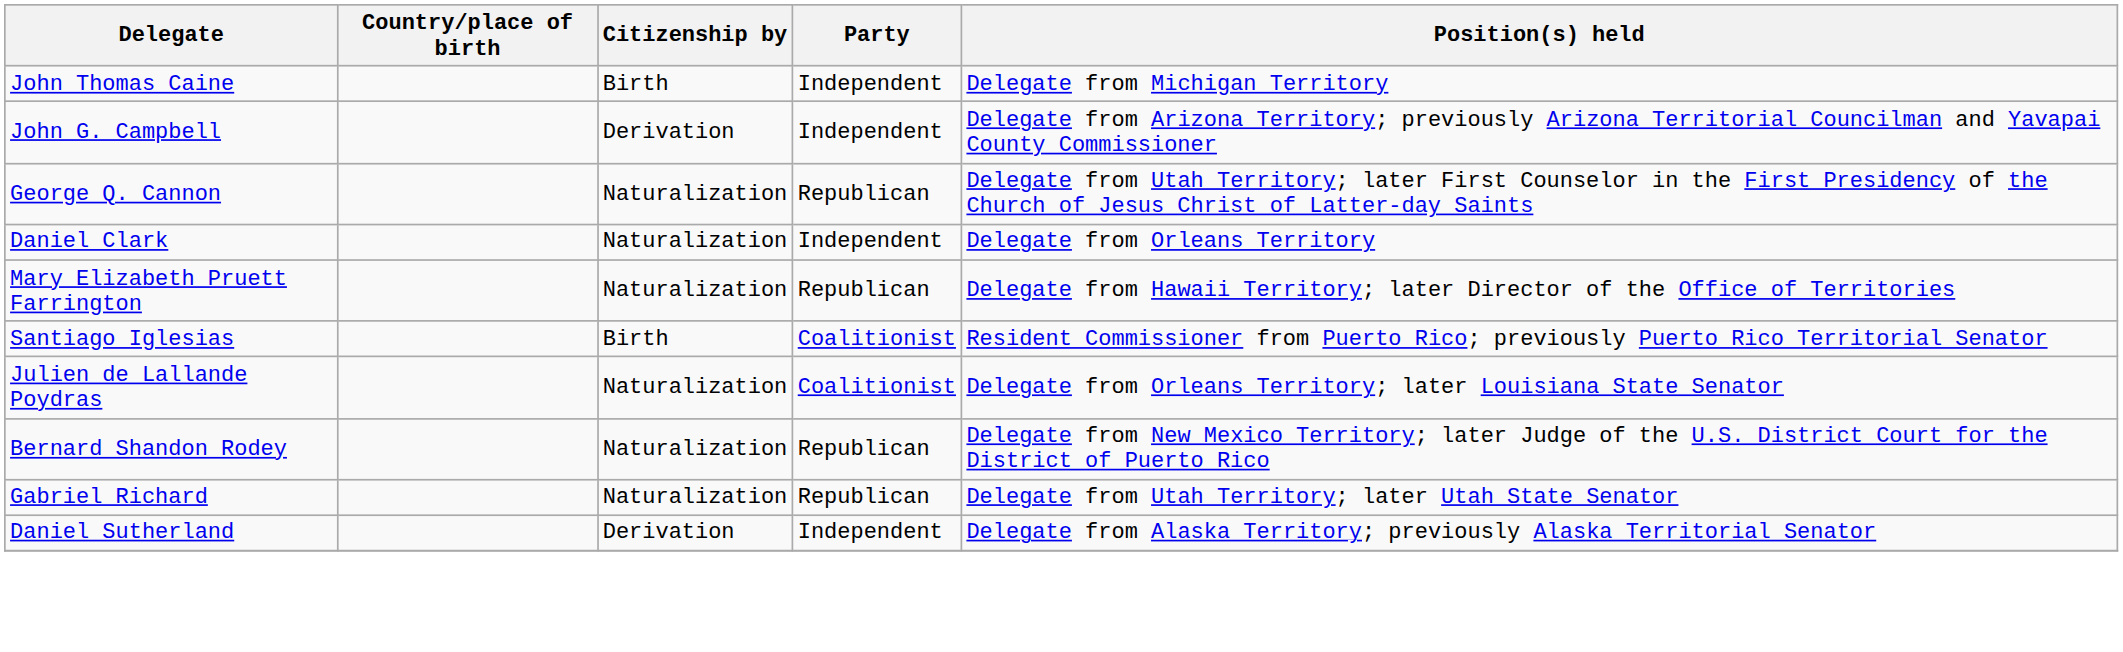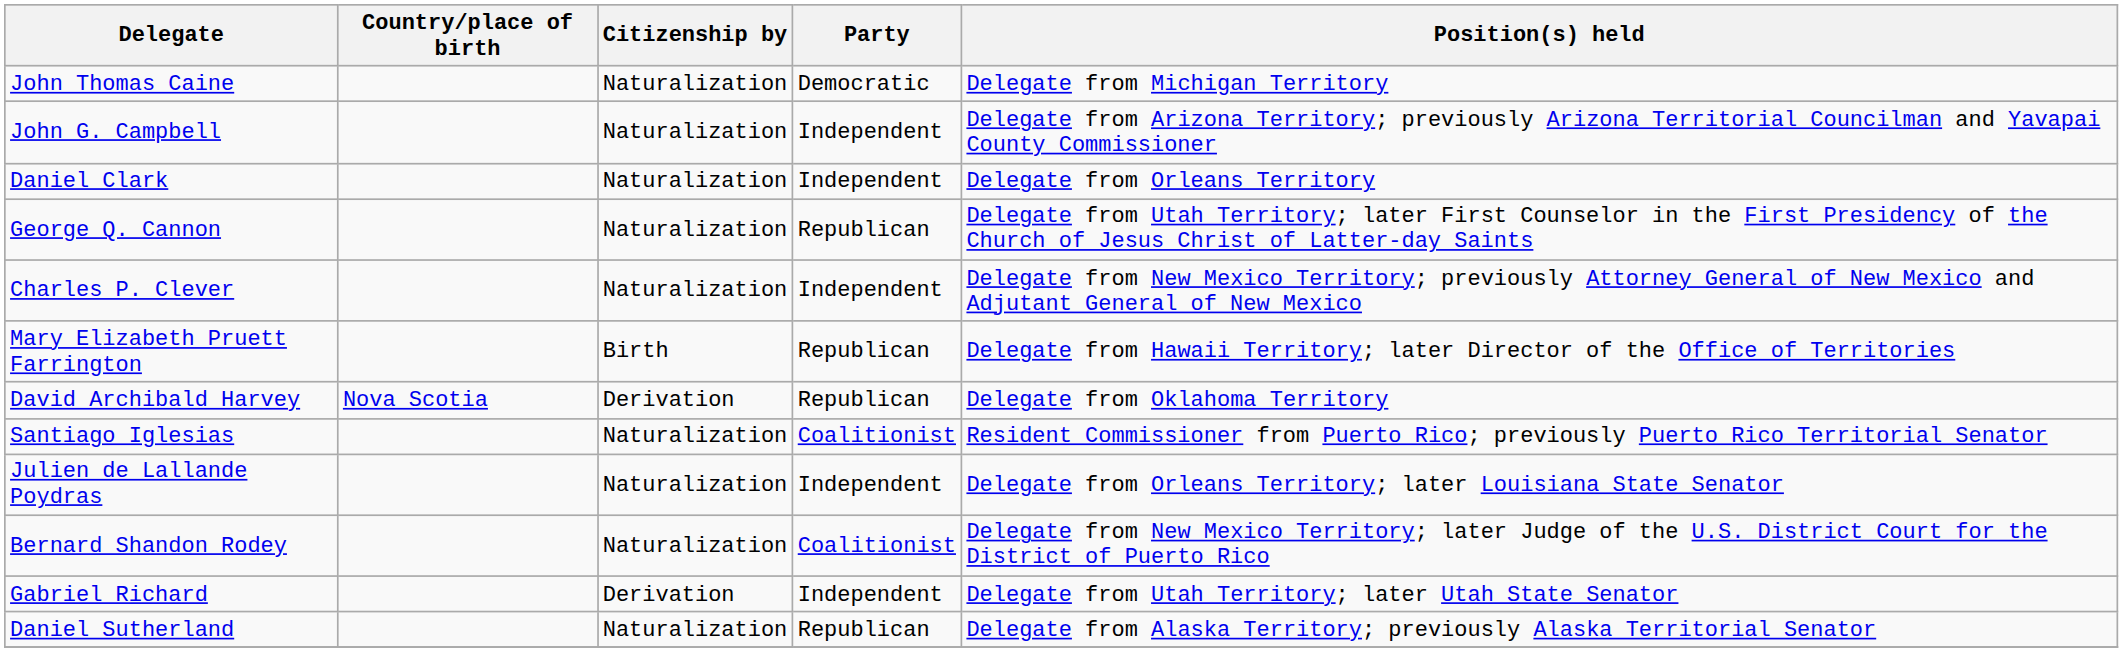 <table class="wikitable sortable">
 <tr>
 <th>Delegate</th>
 <th>Country/place of birth</th>
 <th>Citizenship by</th>
 <th>Party</th>
 <th>Position(s) held</th>
 </tr>
 <tr>
 <td><a href='#'>John Thomas Caine</a></td>
 <td></td>
-<td>Birth</td>
-<td>Independent</td>
+<td>Naturalization</td>
+<td>Democratic</td>
 <td><a href='#'>Delegate</a> from <a href='#'>Michigan Territory</a></td>
 </tr>
 <tr>
 <td><a href='#'>John G. Campbell</a></td>
 <td></td>
-<td>Derivation</td>
+<td>Naturalization</td>
 <td>Independent</td>
 <td><a href='#'>Delegate</a> from <a href='#'>Arizona Territory</a>; previously <a href='#'>Arizona Territorial Councilman</a> and <a href='#'>Yavapai County Commissioner</a></td>
+</tr>
+<tr>
+<td><a href='#'>Daniel Clark</a></td>
+<td></td>
+<td>Naturalization</td>
+<td>Independent</td>
+<td><a href='#'>Delegate</a> from <a href='#'>Orleans Territory</a></td>
 </tr>
 <tr>
 <td><a href='#'>George Q. Cannon</a></td>
 <td></td>
 <td>Naturalization</td>
 <td>Republican</td>
 <td><a href='#'>Delegate</a> from <a href='#'>Utah Territory</a>; later First Counselor in the <a href='#'>First Presidency</a> of <a href='#'>the Church of Jesus Christ of Latter-day Saints</a></td>
 </tr>
 <tr>
-<td><a href='#'>Daniel Clark</a></td>
+<td><a href='#'>Charles P. Clever</a></td>
 <td></td>
 <td>Naturalization</td>
 <td>Independent</td>
-<td><a href='#'>Delegate</a> from <a href='#'>Orleans Territory</a></td>
+<td><a href='#'>Delegate</a> from <a href='#'>New Mexico Territory</a>; previously <a href='#'>Attorney General of New Mexico</a> and <a href='#'>Adjutant General of New Mexico</a></td>
 </tr>
 <tr>
 <td><a href='#'>Mary Elizabeth Pruett Farrington</a></td>
 <td></td>
-<td>Naturalization</td>
+<td>Birth</td>
 <td>Republican</td>
 <td><a href='#'>Delegate</a> from <a href='#'>Hawaii Territory</a>; later Director of the <a href='#'>Office of Territories</a></td>
 </tr>
 <tr>
+<td><a href='#'>David Archibald Harvey</a></td>
+<td> <a href='#'>Nova Scotia</a></td>
+<td>Derivation</td>
+<td>Republican</td>
+<td><a href='#'>Delegate</a> from <a href='#'>Oklahoma Territory</a></td>
+</tr>
+<tr>
 <td><a href='#'>Santiago Iglesias</a></td>
 <td></td>
-<td>Birth</td>
+<td>Naturalization</td>
 <td><a href='#'>Coalitionist</a></td>
 <td><a href='#'>Resident Commissioner</a> from <a href='#'>Puerto Rico</a>; previously <a href='#'>Puerto Rico Territorial Senator</a></td>
 </tr>
 <tr>
 <td><a href='#'>Julien de Lallande Poydras</a></td>
 <td></td>
 <td>Naturalization</td>
-<td><a href='#'>Coalitionist</a></td>
+<td>Independent</td>
 <td><a href='#'>Delegate</a> from <a href='#'>Orleans Territory</a>; later <a href='#'>Louisiana State Senator</a></td>
 </tr>
 <tr>
 <td><a href='#'>Bernard Shandon Rodey</a></td>
 <td></td>
 <td>Naturalization</td>
-<td>Republican</td>
+<td><a href='#'>Coalitionist</a></td>
 <td><a href='#'>Delegate</a> from <a href='#'>New Mexico Territory</a>; later Judge of the <a href='#'>U.S. District Court for the District of Puerto Rico</a></td>
 </tr>
 <tr>
 <td><a href='#'>Gabriel Richard</a></td>
 <td></td>
-<td>Naturalization</td>
-<td>Republican</td>
+<td>Derivation</td>
+<td>Independent</td>
 <td><a href='#'>Delegate</a> from <a href='#'>Utah Territory</a>; later <a href='#'>Utah State Senator</a></td>
 </tr>
 <tr>
 <td><a href='#'>Daniel Sutherland</a></td>
 <td></td>
-<td>Derivation</td>
-<td>Independent</td>
+<td>Naturalization</td>
+<td>Republican</td>
 <td><a href='#'>Delegate</a> from <a href='#'>Alaska Territory</a>; previously <a href='#'>Alaska Territorial Senator</a></td>
 </tr>
 <tr>
 </tr>
 </table>
